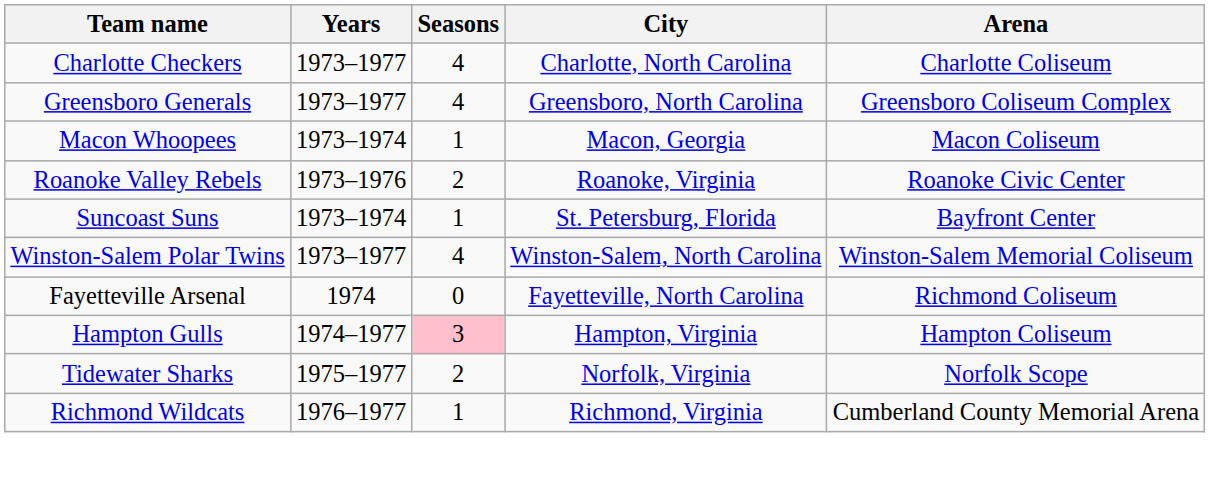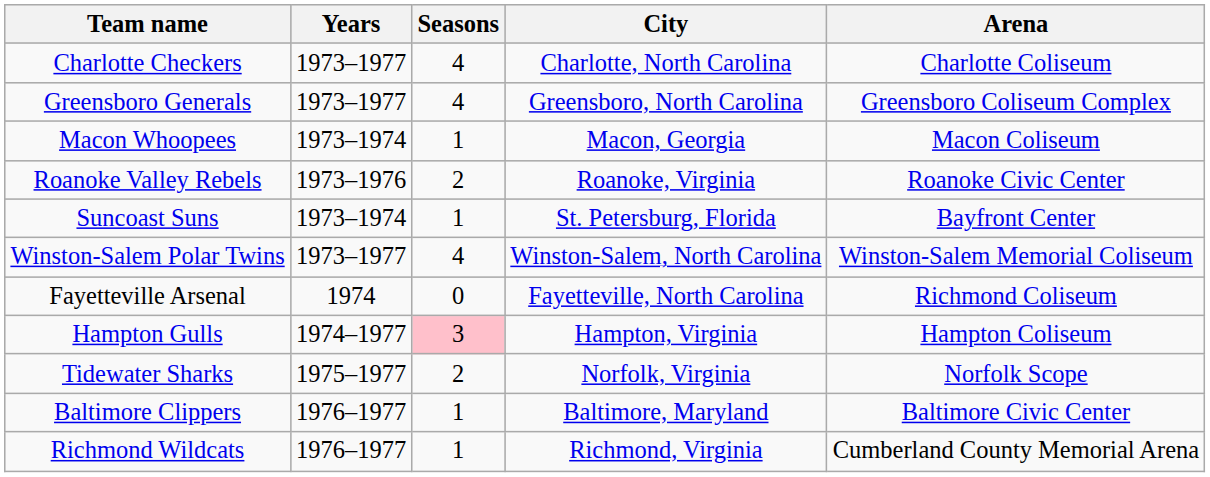 <table class="wikitable">
 <tr>
 <th>Team name</th>
 <th>Years</th>
 <th>Seasons</th>
 <th>City</th>
 <th>Arena</th>
 </tr>
 <tr align="center">
 <td><a href='#'>Charlotte Checkers</a></td>
 <td>1973–1977</td>
 <td>4</td>
 <td><a href='#'>Charlotte, North Carolina</a></td>
 <td><a href='#'>Charlotte Coliseum</a></td>
 </tr>
 <tr align="center">
 <td><a href='#'>Greensboro Generals</a></td>
 <td>1973–1977</td>
 <td>4</td>
 <td><a href='#'>Greensboro, North Carolina</a></td>
 <td><a href='#'>Greensboro Coliseum Complex</a></td>
 </tr>
 <tr align="center">
 <td><a href='#'>Macon Whoopees</a></td>
 <td>1973–1974</td>
 <td>1</td>
 <td><a href='#'>Macon, Georgia</a></td>
 <td><a href='#'>Macon Coliseum</a></td>
 </tr>
 <tr align="center">
 <td><a href='#'>Roanoke Valley Rebels</a></td>
 <td>1973–1976</td>
 <td>2</td>
 <td><a href='#'>Roanoke, Virginia</a></td>
 <td><a href='#'>Roanoke Civic Center</a></td>
 </tr>
 <tr align="center">
 <td><a href='#'>Suncoast Suns</a></td>
 <td>1973–1974</td>
 <td>1</td>
 <td><a href='#'>St. Petersburg, Florida</a></td>
 <td><a href='#'>Bayfront Center</a></td>
 </tr>
 <tr align="center">
 <td><a href='#'>Winston-Salem Polar Twins</a></td>
 <td>1973–1977</td>
 <td>4</td>
 <td><a href='#'>Winston-Salem, North Carolina</a></td>
 <td><a href='#'>Winston-Salem Memorial Coliseum</a></td>
 </tr>
 <tr align="center">
 <td>Fayetteville Arsenal</td>
 <td>1974</td>
 <td>0</td>
 <td><a href='#'>Fayetteville, North Carolina</a></td>
 <td><a href='#'>Richmond Coliseum</a></td>
 </tr>
 <tr align="center">
 <td><a href='#'>Hampton Gulls</a></td>
 <td>1974–1977</td>
 <td style="background: pink;">3</td>
 <td><a href='#'>Hampton, Virginia</a></td>
 <td><a href='#'>Hampton Coliseum</a></td>
 </tr>
 <tr align="center">
 <td><a href='#'>Tidewater Sharks</a></td>
 <td>1975–1977</td>
 <td>2</td>
 <td><a href='#'>Norfolk, Virginia</a></td>
 <td><a href='#'>Norfolk Scope</a></td>
 </tr>
 <tr align="center">
+<td><a href='#'>Baltimore Clippers</a></td>
+<td>1976–1977</td>
+<td>1</td>
+<td><a href='#'>Baltimore, Maryland</a></td>
+<td><a href='#'>Baltimore Civic Center</a></td>
+</tr>
+<tr align="center">
 <td><a href='#'>Richmond Wildcats</a></td>
 <td>1976–1977</td>
 <td>1</td>
 <td><a href='#'>Richmond, Virginia</a></td>
 <td>Cumberland County Memorial Arena</td>
 </tr>
 </table>
